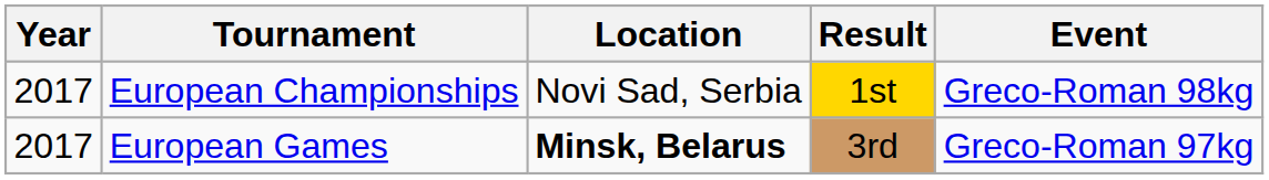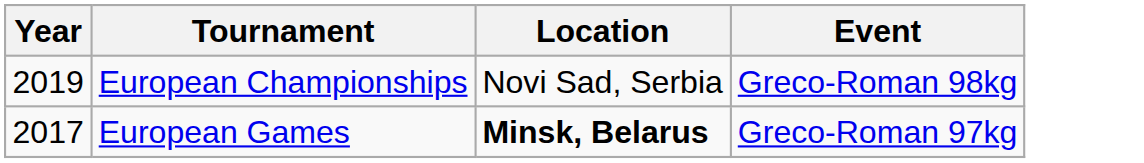 <table class="wikitable" style="font-size:95%;">
 <tr>
 <th>Year</th>
 <th>Tournament</th>
 <th>Location</th>
-<th>Result</th>
 <th>Event</th>
 </tr>
 <tr>
-<td>2017</td>
+<td>2019</td>
 <td><a href='#'>European Championships</a></td>
 <td>Novi Sad, Serbia</td>
-<td align="center" bgcolor="gold">1st</td>
 <td><a href='#'>Greco-Roman 98kg</a></td>
 </tr>
 <tr>
 <td>2017</td>
 <td><a href='#'>European Games</a></td>
 <td><strong>Minsk, Belarus</strong></td>
-<td align="center" bgcolor=cc9966>3rd</td>
 <td><a href='#'>Greco-Roman 97kg</a></td>
 </tr>
 </table>
